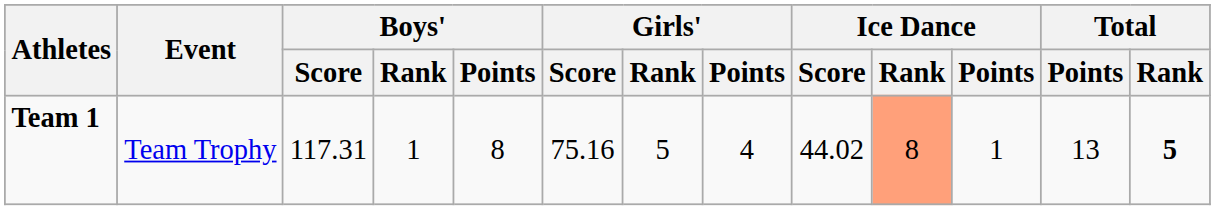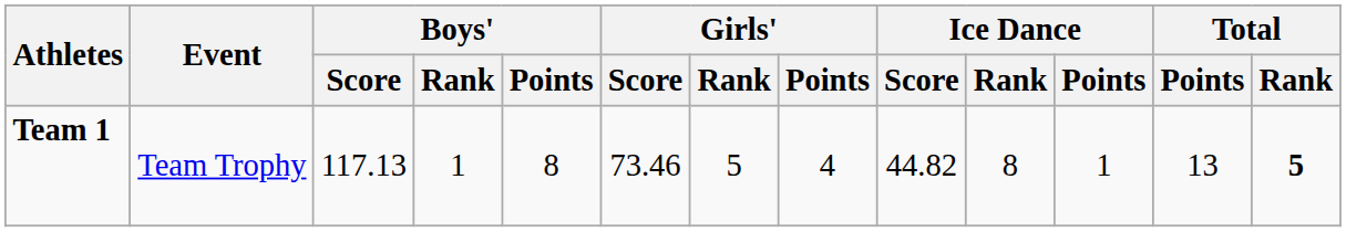 <table class="wikitable">
 <tr>
 <th rowspan="2">Athletes</th>
 <th rowspan="2">Event</th>
 <th colspan="3">Boys'</th>
 <th colspan="3">Girls'</th>
 <th colspan="3">Ice Dance</th>
 <th colspan="2">Total</th>
 </tr>
 <tr>
 <th>Score</th>
 <th>Rank</th>
 <th>Points</th>
 <th>Score</th>
 <th>Rank</th>
 <th>Points</th>
 <th>Score</th>
 <th>Rank</th>
 <th>Points</th>
 <th>Points</th>
 <th>Rank</th>
 </tr>
 <tr>
 <td><strong>Team 1</strong><br><br><br></td>
 <td><a href='#'>Team Trophy</a></td>
-<td align="center">117.31</td>
+<td align="center">117.13</td>
 <td align="center">1</td>
 <td align="center">8</td>
-<td align="center">75.16</td>
+<td align="center">73.46</td>
 <td align="center">5</td>
 <td align="center">4</td>
-<td align="center">44.02</td>
-<td align="center" style="background: lightsalmon;">8</td>
+<td align="center">44.82</td>
+<td align="center">8</td>
 <td align="center">1</td>
 <td align="center">13</td>
 <td align="center"><strong>5</strong></td>
 </tr>
 </table>
